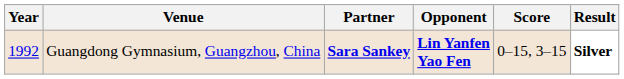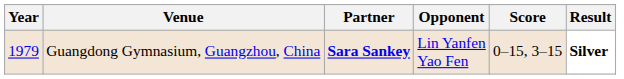 <table class="sortable wikitable" style="font-size: 90%;">
 <tr>
 <th>Year</th>
 <th>Venue</th>
 <th>Partner</th>
 <th>Opponent</th>
 <th>Score</th>
 <th>Result</th>
 </tr>
 <tr style="background:#F3E6D7">
-<td align="center"><a href='#'>1992</a></td>
+<td align="center"><a href='#'>1979</a></td>
 <td align="left">Guangdong Gymnasium, <a href='#'>Guangzhou</a>, <a href='#'>China</a></td>
 <td align="left"><strong> <a href='#'>Sara Sankey</a></strong></td>
-<td align="left"><strong> <a href='#'>Lin Yanfen</a> <br>  <a href='#'>Yao Fen</a></strong></td>
+<td align="left"> <a href='#'>Lin Yanfen</a> <br>  <a href='#'>Yao Fen</a></td>
 <td align="left">0–15, 3–15</td>
 <td style="text-align:left; background:white"> <strong>Silver</strong></td>
 </tr>
 </table>
